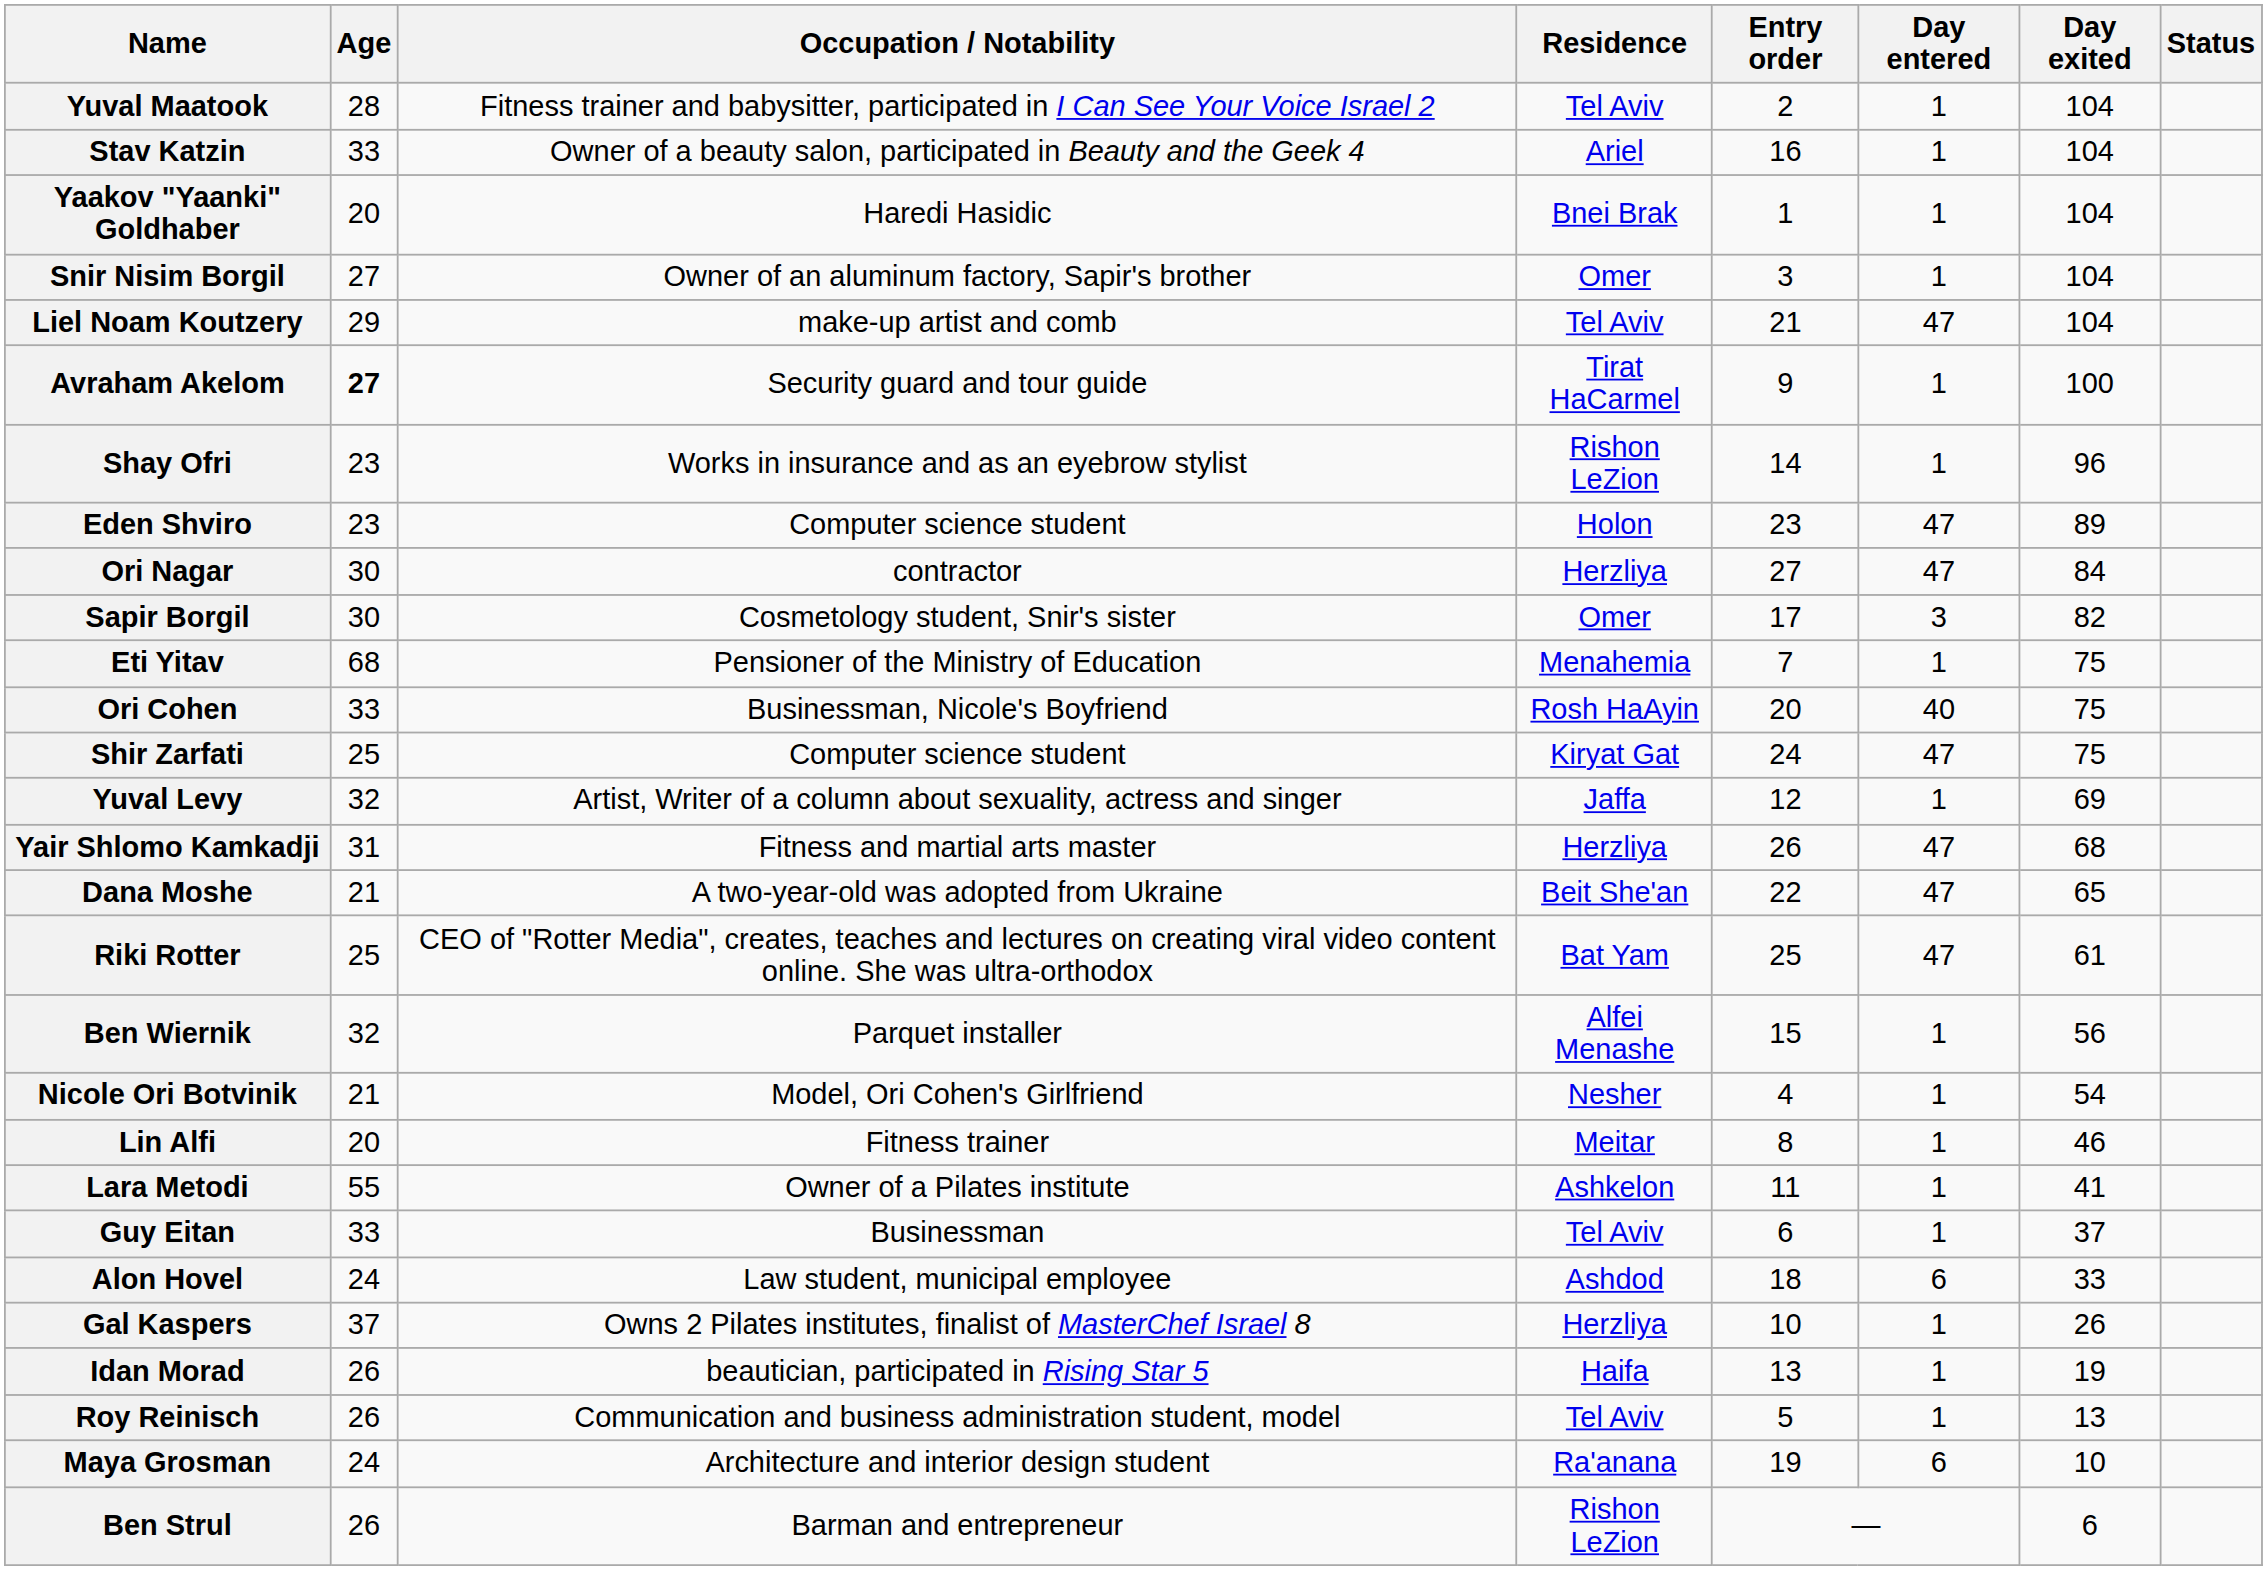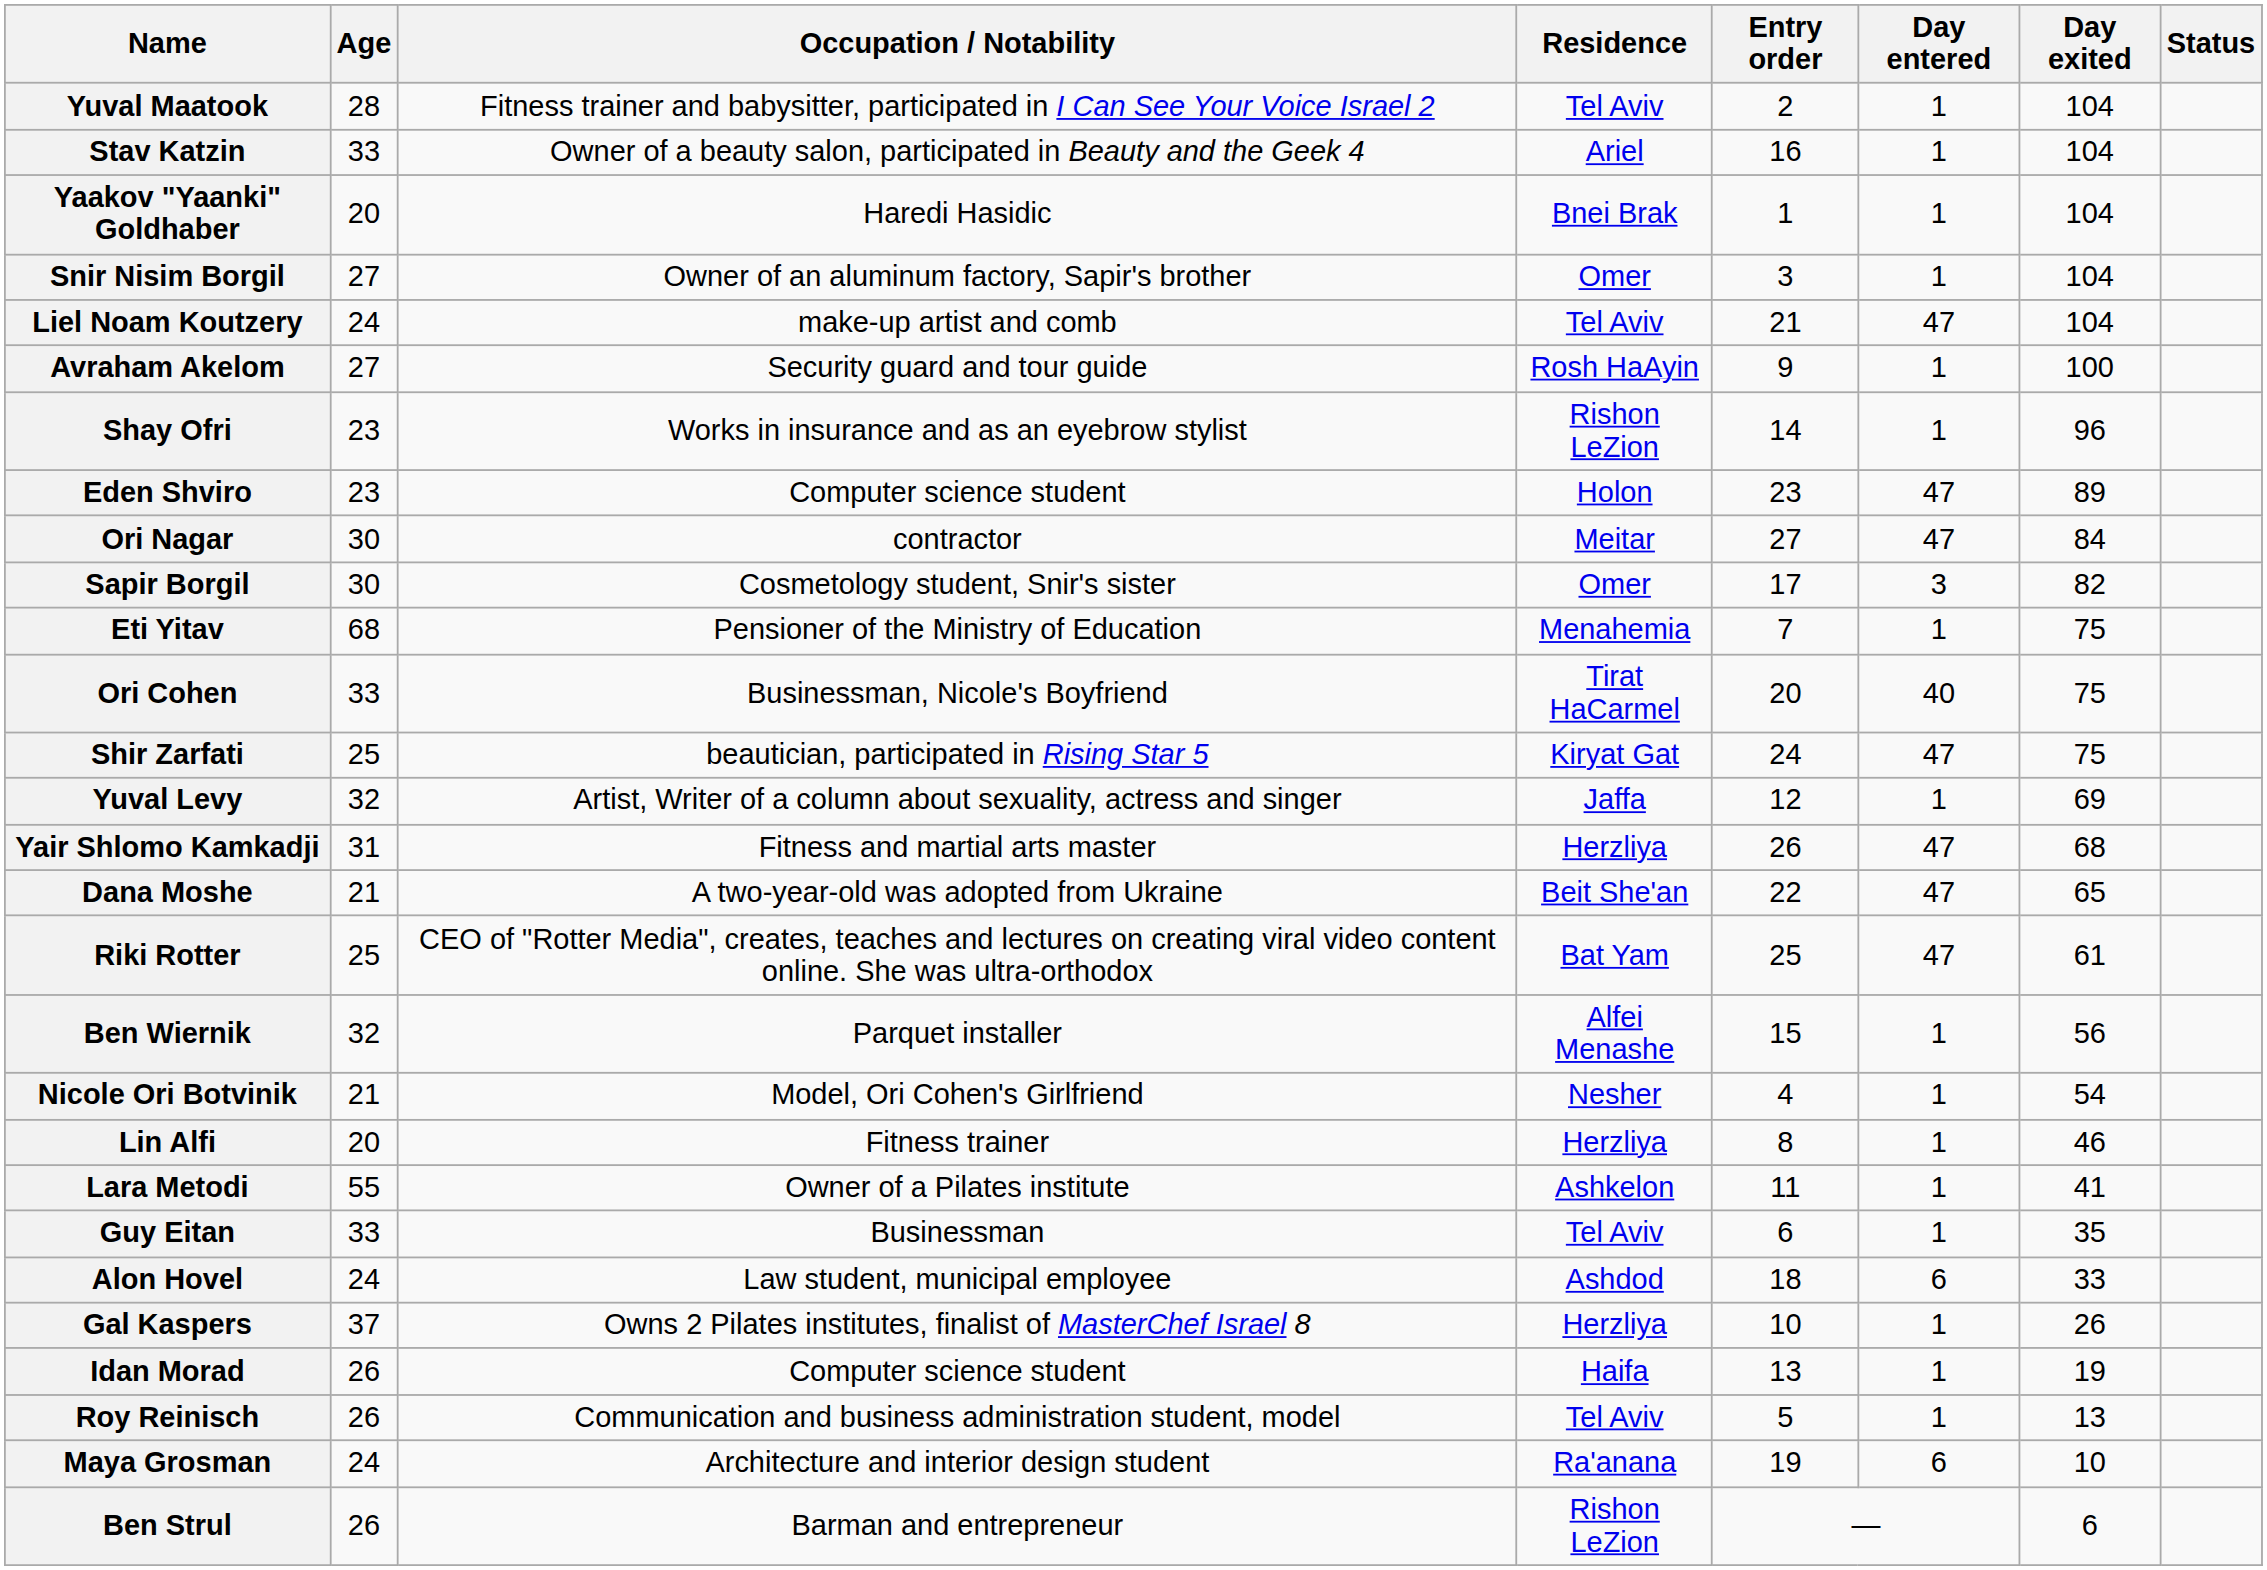 <table class="wikitable sortable" style="text-align:center;">
 <tr>
 <th>Name</th>
 <th>Age</th>
 <th>Occupation / Notability</th>
 <th>Residence</th>
 <th>Entry order</th>
 <th>Day entered</th>
 <th>Day exited</th>
 <th>Status</th>
 </tr>
 <tr>
 <th><strong>Yuval Maatook</strong></th>
 <td>28</td>
 <td>Fitness trainer and babysitter, participated in <em><a href='#'>I Can See Your Voice Israel 2</a></em></td>
 <td><a href='#'>Tel Aviv</a></td>
 <td>2</td>
 <td>1</td>
 <td>104</td>
 <td></td>
 </tr>
 <tr>
 <th><strong>Stav Katzin</strong></th>
 <td>33</td>
 <td>Owner of a beauty salon, participated in <em>Beauty and the Geek 4</em></td>
 <td><a href='#'>Ariel</a></td>
 <td>16</td>
 <td>1</td>
 <td>104</td>
 <td></td>
 </tr>
 <tr>
 <th><strong>Yaakov "Yaanki" Goldhaber</strong></th>
 <td>20</td>
 <td>Haredi Hasidic</td>
 <td><a href='#'>Bnei Brak</a></td>
 <td>1</td>
 <td>1</td>
 <td>104</td>
 <td></td>
 </tr>
 <tr>
 <th><strong>Snir Nisim Borgil</strong></th>
 <td>27</td>
 <td>Owner of an aluminum factory, Sapir's brother</td>
 <td><a href='#'>Omer</a></td>
 <td>3</td>
 <td>1</td>
 <td>104</td>
 <td></td>
 </tr>
 <tr>
 <th><strong>Liel Noam Koutzery</strong></th>
-<td>29</td>
+<td>24</td>
 <td>make-up artist and comb</td>
 <td><a href='#'>Tel Aviv</a></td>
 <td>21</td>
 <td>47</td>
 <td>104</td>
 <td></td>
 </tr>
 <tr>
 <th><strong>Avraham Akelom</strong></th>
-<td><strong>27</strong></td>
+<td>27</td>
 <td>Security guard and tour guide</td>
-<td><a href='#'>Tirat HaCarmel</a></td>
+<td><a href='#'>Rosh HaAyin</a></td>
 <td>9</td>
 <td>1</td>
 <td>100</td>
 <td></td>
 </tr>
 <tr>
 <th><strong>Shay Ofri</strong></th>
 <td>23</td>
 <td>Works in insurance and as an eyebrow stylist</td>
 <td><a href='#'>Rishon LeZion</a></td>
 <td>14</td>
 <td>1</td>
 <td>96</td>
 <td></td>
 </tr>
 <tr>
 <th><strong>Eden Shviro</strong></th>
 <td>23</td>
 <td>Computer science student</td>
 <td><a href='#'>Holon</a></td>
 <td>23</td>
 <td>47</td>
 <td>89</td>
 <td></td>
 </tr>
 <tr>
 <th><strong>Ori Nagar</strong></th>
 <td>30</td>
 <td>contractor</td>
-<td><a href='#'>Herzliya</a></td>
+<td><a href='#'>Meitar</a></td>
 <td>27</td>
 <td>47</td>
 <td>84</td>
 <td></td>
 </tr>
 <tr>
 <th><strong>Sapir Borgil</strong></th>
 <td>30</td>
 <td>Cosmetology student, Snir's sister</td>
 <td><a href='#'>Omer</a></td>
 <td>17</td>
 <td>3</td>
 <td>82</td>
 <td></td>
 </tr>
 <tr>
 <th><strong>Eti Yitav</strong></th>
 <td>68</td>
 <td>Pensioner of the Ministry of Education</td>
 <td><a href='#'>Menahemia</a></td>
 <td>7</td>
 <td>1</td>
 <td>75</td>
 <td></td>
 </tr>
 <tr>
 <th><strong>Ori Cohen</strong></th>
 <td>33</td>
 <td>Businessman, Nicole's Boyfriend</td>
-<td><a href='#'>Rosh HaAyin</a></td>
+<td><a href='#'>Tirat HaCarmel</a></td>
 <td>20</td>
 <td>40</td>
 <td>75</td>
 <td></td>
 </tr>
 <tr>
 <th><strong>Shir Zarfati</strong></th>
 <td>25</td>
-<td>Computer science student</td>
+<td>beautician, participated in <em><a href='#'>Rising Star 5</a></em></td>
 <td><a href='#'>Kiryat Gat</a></td>
 <td>24</td>
 <td>47</td>
 <td>75</td>
 <td></td>
 </tr>
 <tr>
 <th><strong>Yuval Levy</strong></th>
 <td>32</td>
 <td>Artist, Writer of a column about sexuality, actress and singer</td>
 <td><a href='#'>Jaffa</a></td>
 <td>12</td>
 <td>1</td>
 <td>69</td>
 <td></td>
 </tr>
 <tr>
 <th><strong>Yair Shlomo Kamkadji</strong></th>
 <td>31</td>
 <td>Fitness and martial arts master</td>
 <td><a href='#'>Herzliya</a></td>
 <td>26</td>
 <td>47</td>
 <td>68</td>
 <td></td>
 </tr>
 <tr>
 <th><strong>Dana Moshe</strong></th>
 <td>21</td>
 <td>A two-year-old was adopted from Ukraine</td>
 <td><a href='#'>Beit She'an</a></td>
 <td>22</td>
 <td>47</td>
 <td>65</td>
 <td></td>
 </tr>
 <tr>
 <th><strong>Riki Rotter</strong></th>
 <td>25</td>
 <td>CEO of "Rotter Media", creates, teaches and lectures on creating viral video content online. She was ultra-orthodox</td>
 <td><a href='#'>Bat Yam</a></td>
 <td>25</td>
 <td>47</td>
 <td>61</td>
 <td></td>
 </tr>
 <tr>
 <th><strong>Ben Wiernik</strong></th>
 <td>32</td>
 <td>Parquet installer</td>
 <td><a href='#'>Alfei Menashe</a></td>
 <td>15</td>
 <td>1</td>
 <td>56</td>
 <td></td>
 </tr>
 <tr>
 <th><strong>Nicole Ori Botvinik</strong></th>
 <td>21</td>
 <td>Model, Ori Cohen's Girlfriend</td>
 <td><a href='#'>Nesher</a></td>
 <td>4</td>
 <td>1</td>
 <td>54</td>
 <td></td>
 </tr>
 <tr>
 <th><strong>Lin Alfi</strong></th>
 <td>20</td>
 <td>Fitness trainer</td>
-<td><a href='#'>Meitar</a></td>
+<td><a href='#'>Herzliya</a></td>
 <td>8</td>
 <td>1</td>
 <td>46</td>
 <td></td>
 </tr>
 <tr>
 <th><strong>Lara Metodi</strong></th>
 <td>55</td>
 <td>Owner of a Pilates institute</td>
 <td><a href='#'>Ashkelon</a></td>
 <td>11</td>
 <td>1</td>
 <td>41</td>
 <td></td>
 </tr>
 <tr>
 <th><strong>Guy Eitan</strong></th>
 <td>33</td>
 <td>Businessman</td>
 <td><a href='#'>Tel Aviv</a></td>
 <td>6</td>
 <td>1</td>
-<td>37</td>
+<td>35</td>
 <td></td>
 </tr>
 <tr>
 <th><strong>Alon Hovel</strong></th>
 <td>24</td>
 <td>Law student, municipal employee</td>
 <td><a href='#'>Ashdod</a></td>
 <td>18</td>
 <td>6</td>
 <td>33</td>
 <td></td>
 </tr>
 <tr>
 <th><strong>Gal Kaspers</strong></th>
 <td>37</td>
 <td>Owns 2 Pilates institutes, finalist of <em><a href='#'>MasterChef Israel</a> 8</em></td>
 <td><a href='#'>Herzliya</a></td>
 <td>10</td>
 <td>1</td>
 <td>26</td>
 <td></td>
 </tr>
 <tr>
 <th><strong>Idan Morad</strong></th>
 <td>26</td>
-<td>beautician, participated in <em><a href='#'>Rising Star 5</a></em></td>
+<td>Computer science student</td>
 <td><a href='#'>Haifa</a></td>
 <td>13</td>
 <td>1</td>
 <td>19</td>
 <td></td>
 </tr>
 <tr>
 <th><strong>Roy Reinisch</strong></th>
 <td>26</td>
 <td>Communication and business administration student, model</td>
 <td><a href='#'>Tel Aviv</a></td>
 <td>5</td>
 <td>1</td>
 <td>13</td>
 <td></td>
 </tr>
 <tr>
 <th><strong>Maya Grosman</strong></th>
 <td>24</td>
 <td>Architecture and interior design student</td>
 <td><a href='#'>Ra'anana</a></td>
 <td>19</td>
 <td>6</td>
 <td>10</td>
 <td></td>
 </tr>
 <tr>
 <th><strong>Ben Strul</strong></th>
 <td>26</td>
 <td>Barman and entrepreneur</td>
 <td><a href='#'>Rishon LeZion</a></td>
 <td colspan="2">—</td>
 <td>6</td>
 <td></td>
 </tr>
 </table>
